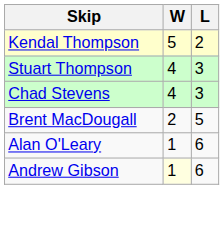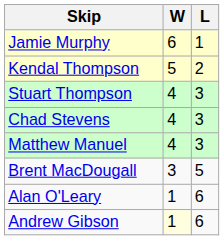 <table class=wikitable>
 <tr>
 <th width=150>Skip</th>
 <th width=20>W</th>
 <th width=20>L</th>
+</tr>
+<tr bgcolor=#ffffcc>
+<td><a href='#'>Jamie Murphy</a></td>
+<td>6</td>
+<td>1</td>
 </tr>
 <tr bgcolor=#ffffcc>
 <td><a href='#'>Kendal Thompson</a></td>
 <td>5</td>
 <td>2</td>
 </tr>
 <tr bgcolor=#ccffcc>
 <td><a href='#'>Stuart Thompson</a></td>
 <td>4</td>
 <td>3</td>
 </tr>
 <tr bgcolor=#ccffcc>
 <td><a href='#'>Chad Stevens</a></td>
 <td>4</td>
 <td>3</td>
 </tr>
+<tr bgcolor=#ccffcc>
+<td><a href='#'>Matthew Manuel</a></td>
+<td>4</td>
+<td>3</td>
+</tr>
 <tr>
 <td><a href='#'>Brent MacDougall</a></td>
-<td>2</td>
+<td>3</td>
 <td>5</td>
 </tr>
 <tr>
 <td><a href='#'>Alan O'Leary</a></td>
 <td>1</td>
 <td>6</td>
 </tr>
 <tr>
 <td><a href='#'>Andrew Gibson</a></td>
 <td style="background: lightyellow;">1</td>
 <td>6</td>
 </tr>
 </table>
